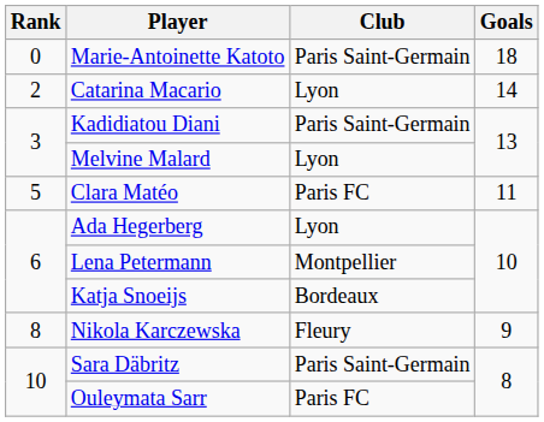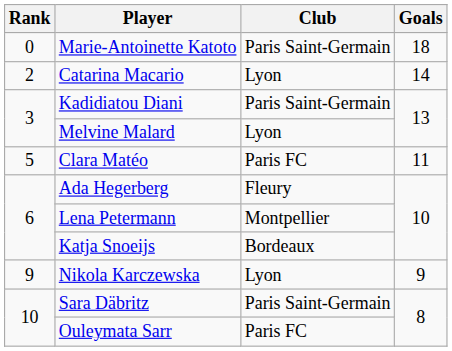 <table class="wikitable" style="text-align:center">
 <tr>
 <th>Rank</th>
 <th>Player</th>
 <th>Club</th>
 <th>Goals</th>
 </tr>
 <tr>
 <td>0</td>
 <td align="left"> <a href='#'>Marie-Antoinette Katoto</a></td>
 <td align="left">Paris Saint-Germain</td>
 <td>18</td>
 </tr>
 <tr>
 <td>2</td>
 <td align="left"> <a href='#'>Catarina Macario</a></td>
 <td align="left">Lyon</td>
 <td>14</td>
 </tr>
 <tr>
 <td rowspan=2>3</td>
 <td align="left"> <a href='#'>Kadidiatou Diani</a></td>
 <td align="left">Paris Saint-Germain</td>
 <td rowspan=2>13</td>
 </tr>
 <tr>
 <td align="left"> <a href='#'>Melvine Malard</a></td>
 <td align="left">Lyon</td>
 </tr>
 <tr>
 <td>5</td>
 <td align="left"> <a href='#'>Clara Matéo</a></td>
 <td align="left">Paris FC</td>
 <td>11</td>
 </tr>
 <tr>
 <td rowspan=3>6</td>
 <td align="left"> <a href='#'>Ada Hegerberg</a></td>
-<td align="left">Lyon</td>
+<td align="left">Fleury</td>
 <td rowspan=3>10</td>
 </tr>
 <tr>
 <td align="left"> <a href='#'>Lena Petermann</a></td>
 <td align="left">Montpellier</td>
 </tr>
 <tr>
 <td align="left"> <a href='#'>Katja Snoeijs</a></td>
 <td align="left">Bordeaux</td>
 </tr>
 <tr>
-<td>8</td>
+<td>9</td>
 <td align="left"> <a href='#'>Nikola Karczewska</a></td>
-<td align="left">Fleury</td>
+<td align="left">Lyon</td>
 <td>9</td>
 </tr>
 <tr>
 <td rowspan=2>10</td>
 <td align="left"> <a href='#'>Sara Däbritz</a></td>
 <td align="left">Paris Saint-Germain</td>
 <td rowspan=2>8</td>
 </tr>
 <tr>
 <td align="left"> <a href='#'>Ouleymata Sarr</a></td>
 <td align="left">Paris FC</td>
 </tr>
 </table>
